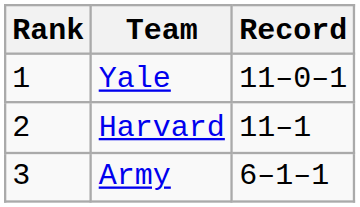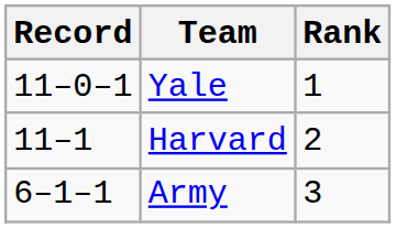 <table class="wikitable">
 <tr>
+<th>Record</th>
+<th>Team</th>
 <th>Rank</th>
-<th>Team</th>
-<th>Record</th>
 </tr>
 <tr>
+<td>11–0–1</td>
+<td><a href='#'>Yale</a></td>
 <td>1</td>
-<td><a href='#'>Yale</a></td>
-<td>11–0–1</td>
 </tr>
 <tr>
+<td>11–1</td>
+<td><a href='#'>Harvard</a></td>
 <td>2</td>
-<td><a href='#'>Harvard</a></td>
-<td>11–1</td>
 </tr>
 <tr>
+<td>6–1–1</td>
+<td><a href='#'>Army</a></td>
 <td>3</td>
-<td><a href='#'>Army</a></td>
-<td>6–1–1</td>
 </tr>
 </table>
